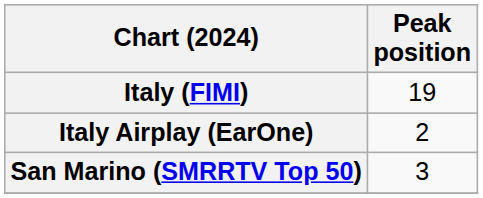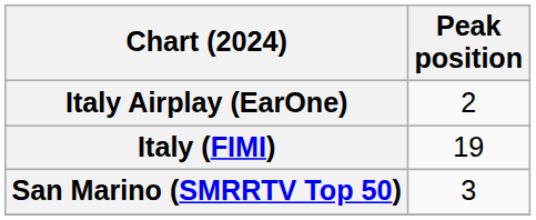 <table class="wikitable sortable plainrowheaders" style="text-align:center;">
 <tr>
 <th scope="col">Chart (2024)</th>
 <th scope="col">Peak<br>position</th>
 </tr>
 <tr>
+<th scope="row">Italy Airplay (EarOne)</th>
+<td>2</td>
+</tr>
+<tr>
 <th scope="row">Italy (<a href='#'>FIMI</a>)</th>
 <td>19</td>
-</tr>
-<tr>
-<th scope="row">Italy Airplay (EarOne)</th>
-<td>2</td>
 </tr>
 <tr>
 <th scope="row">San Marino (<a href='#'>SMRRTV Top 50</a>)</th>
 <td>3</td>
 </tr>
 <tr>
 </tr>
 </table>
